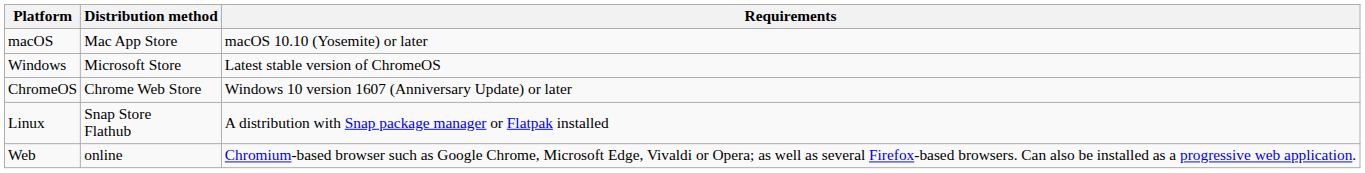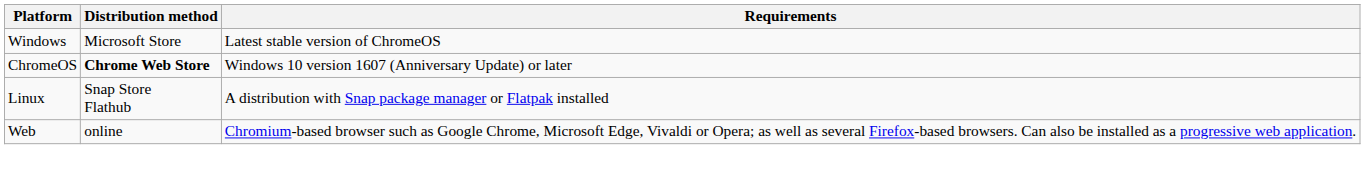 <table class="wikitable">
 <tr>
 <th>Platform</th>
 <th>Distribution method</th>
 <th>Requirements</th>
-</tr>
-<tr>
-<td>macOS</td>
-<td>Mac App Store</td>
-<td>macOS 10.10 (Yosemite) or later</td>
 </tr>
 <tr>
 <td>Windows</td>
 <td>Microsoft Store</td>
 <td>Latest stable version of ChromeOS</td>
 </tr>
 <tr>
 <td>ChromeOS</td>
-<td>Chrome Web Store</td>
+<td><strong>Chrome Web Store</strong></td>
 <td>Windows 10 version 1607 (Anniversary Update) or later</td>
 </tr>
 <tr>
 <td>Linux</td>
 <td>Snap Store <br> Flathub</td>
 <td>A distribution with <a href='#'>Snap package manager</a> or <a href='#'>Flatpak</a> installed</td>
 </tr>
 <tr>
 <td>Web</td>
 <td>online</td>
 <td><a href='#'>Chromium</a>-based browser such as Google Chrome, Microsoft Edge, Vivaldi or Opera; as well as several <a href='#'>Firefox</a>-based browsers. Can also be installed as a <a href='#'>progressive web application</a>.</td>
 </tr>
 </table>
